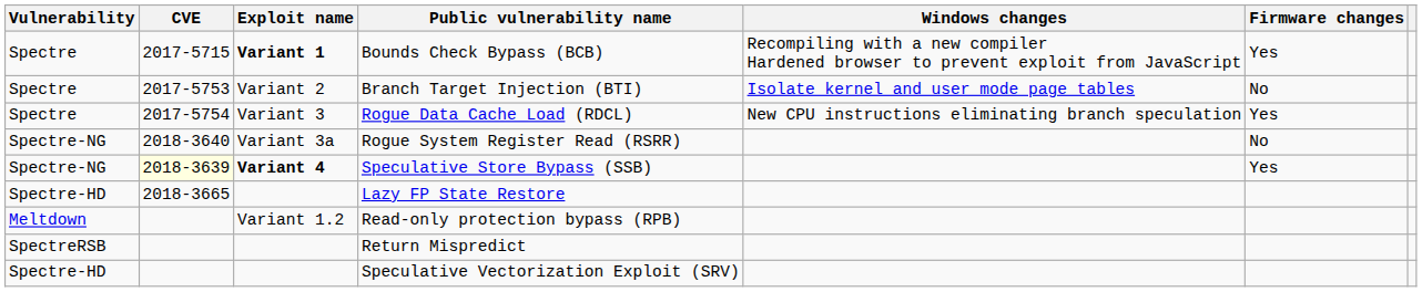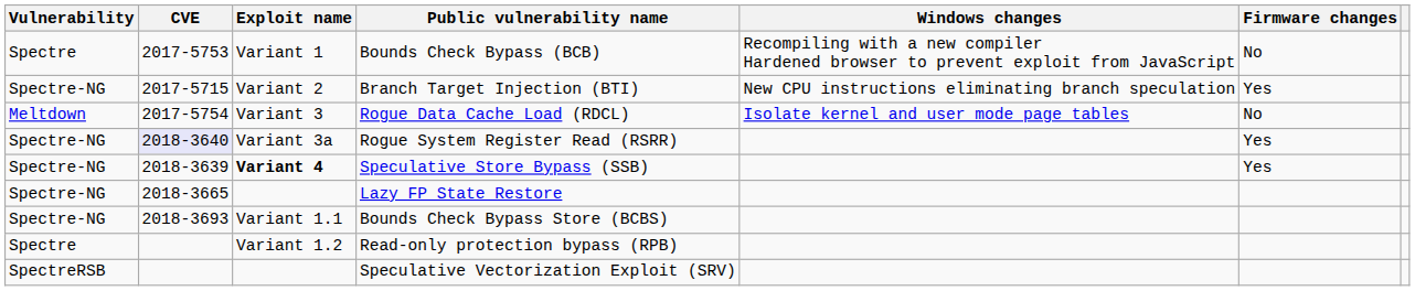 <table class="wikitable">
 <tr>
 <th>Vulnerability</th>
 <th>CVE</th>
 <th>Exploit name</th>
 <th>Public vulnerability name</th>
 <th>Windows changes</th>
 <th>Firmware changes</th>
 <th></th>
 </tr>
 <tr>
 <td>Spectre</td>
-<td>2017-5715</td>
-<td><strong>Variant 1</strong></td>
+<td>2017-5753</td>
+<td>Variant 1</td>
 <td>Bounds Check Bypass (BCB)</td>
 <td>Recompiling with a new compiler<br>Hardened browser to prevent exploit from JavaScript</td>
+<td>No</td>
+<td></td>
+</tr>
+<tr>
+<td>Spectre-NG</td>
+<td>2017-5715</td>
+<td>Variant 2</td>
+<td>Branch Target Injection (BTI)</td>
+<td>New CPU instructions eliminating branch speculation</td>
 <td>Yes</td>
 <td></td>
 </tr>
 <tr>
-<td>Spectre</td>
-<td>2017-5753</td>
-<td>Variant 2</td>
-<td>Branch Target Injection (BTI)</td>
+<td><a href='#'>Meltdown</a></td>
+<td>2017-5754</td>
+<td>Variant 3</td>
+<td><a href='#'>Rogue Data Cache Load</a> (RDCL)</td>
 <td><a href='#'>Isolate kernel and user mode page tables</a></td>
 <td>No</td>
 <td></td>
 </tr>
 <tr>
-<td>Spectre</td>
-<td>2017-5754</td>
-<td>Variant 3</td>
-<td><a href='#'>Rogue Data Cache Load</a> (RDCL)</td>
-<td>New CPU instructions eliminating branch speculation</td>
+<td>Spectre-NG</td>
+<td style="background: lavender;">2018-3640</td>
+<td>Variant 3a</td>
+<td>Rogue System Register Read (RSRR)</td>
+<td></td>
 <td>Yes</td>
 <td></td>
 </tr>
 <tr>
 <td>Spectre-NG</td>
-<td>2018-3640</td>
-<td>Variant 3a</td>
-<td>Rogue System Register Read (RSRR)</td>
-<td></td>
-<td>No</td>
-<td></td>
-</tr>
-<tr>
-<td>Spectre-NG</td>
-<td style="background: lightyellow;">2018-3639</td>
+<td>2018-3639</td>
 <td><strong>Variant 4</strong></td>
 <td><a href='#'>Speculative Store Bypass</a> (SSB)</td>
 <td></td>
 <td>Yes</td>
 <td></td>
 </tr>
 <tr>
-<td>Spectre-HD</td>
+<td>Spectre-NG</td>
 <td>2018-3665</td>
 <td></td>
 <td><a href='#'>Lazy FP State Restore</a></td>
 <td></td>
 <td></td>
 <td></td>
 </tr>
 <tr>
-<td><a href='#'>Meltdown</a></td>
+<td>Spectre-NG</td>
+<td>2018-3693</td>
+<td>Variant 1.1</td>
+<td>Bounds Check Bypass Store (BCBS)</td>
+<td></td>
+<td></td>
+<td></td>
+</tr>
+<tr>
+<td>Spectre</td>
 <td></td>
 <td>Variant 1.2</td>
 <td>Read-only protection bypass (RPB)</td>
 <td></td>
 <td></td>
 <td></td>
 </tr>
 <tr>
 <td>SpectreRSB</td>
 <td></td>
 <td></td>
-<td>Return Mispredict</td>
-<td></td>
-<td></td>
-<td></td>
-</tr>
-<tr>
-<td>Spectre-HD</td>
-<td></td>
-<td></td>
 <td>Speculative Vectorization Exploit (SRV)</td>
 <td></td>
 <td></td>
 <td></td>
 </tr>
 </table>
